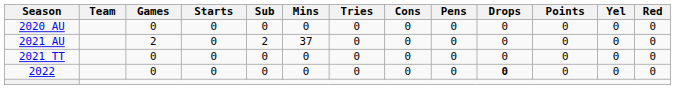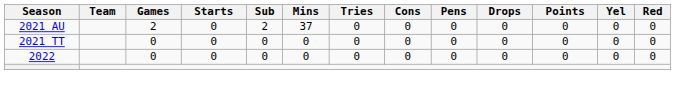 <table class="wikitable" style="text-align:center; line-height:90%; font-size:95%; width:60%;">
 <tr>
 <th>Season</th>
 <th>Team</th>
 <th>Games</th>
 <th>Starts</th>
 <th>Sub</th>
 <th>Mins</th>
 <th>Tries</th>
 <th>Cons</th>
 <th>Pens</th>
 <th>Drops</th>
 <th>Points</th>
 <th>Yel</th>
 <th>Red</th>
-</tr>
-<tr>
-<td><a href='#'>2020 AU</a></td>
-<td></td>
-<td>0</td>
-<td>0</td>
-<td>0</td>
-<td>0</td>
-<td>0</td>
-<td>0</td>
-<td>0</td>
-<td>0</td>
-<td>0</td>
-<td>0</td>
-<td>0</td>
 </tr>
 <tr>
 <td><a href='#'>2021 AU</a></td>
 <td></td>
 <td>2</td>
 <td>0</td>
 <td>2</td>
 <td>37</td>
 <td>0</td>
 <td>0</td>
 <td>0</td>
 <td>0</td>
 <td>0</td>
 <td>0</td>
 <td>0</td>
 </tr>
 <tr>
 <td><a href='#'>2021 TT</a></td>
 <td></td>
 <td>0</td>
 <td>0</td>
 <td>0</td>
 <td>0</td>
 <td>0</td>
 <td>0</td>
 <td>0</td>
 <td>0</td>
 <td>0</td>
 <td>0</td>
 <td>0</td>
 </tr>
 <tr>
 <td><a href='#'>2022</a></td>
 <td></td>
 <td>0</td>
 <td>0</td>
 <td>0</td>
 <td>0</td>
 <td>0</td>
 <td>0</td>
 <td>0</td>
-<td><strong>0</strong></td>
+<td>0</td>
 <td>0</td>
 <td>0</td>
 <td>0</td>
 </tr>
 <tr>
 <th></th>
 </tr>
 </table>
